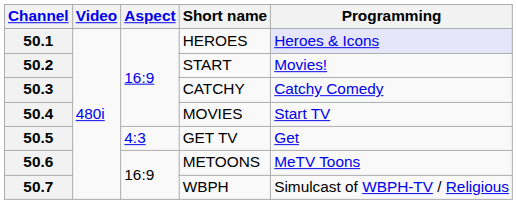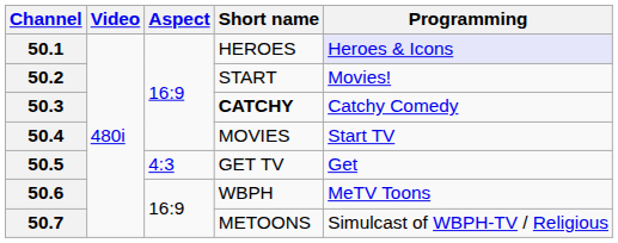 <table class="wikitable">
 <tr>
 <th scope = "col"><a href='#'>Channel</a></th>
 <th scope = "col"><a href='#'>Video</a></th>
 <th scope = "col"><a href='#'>Aspect</a></th>
 <th scope = "col">Short name</th>
 <th scope = "col">Programming</th>
 </tr>
 <tr>
 <th scope = "row">50.1</th>
 <td rowspan="7"><a href='#'>480i</a></td>
 <td rowspan="4"><a href='#'>16:9</a></td>
 <td>HEROES</td>
 <td style="background: lavender;"><a href='#'>Heroes & Icons</a></td>
 </tr>
 <tr>
 <th scope = "row">50.2</th>
 <td>START</td>
 <td><a href='#'>Movies!</a></td>
 </tr>
 <tr>
 <th scope = "row">50.3</th>
-<td>CATCHY</td>
+<td><strong>CATCHY</strong></td>
 <td><a href='#'>Catchy Comedy</a></td>
 </tr>
 <tr>
 <th scope = "row">50.4</th>
 <td>MOVIES</td>
 <td><a href='#'>Start TV</a></td>
 </tr>
 <tr>
 <th scope = "row">50.5</th>
 <td><a href='#'>4:3</a></td>
 <td>GET TV</td>
 <td><a href='#'>Get</a></td>
 </tr>
 <tr>
 <th scope = "row">50.6</th>
 <td rowspan=2>16:9</td>
-<td>METOONS</td>
+<td>WBPH</td>
 <td><a href='#'>MeTV Toons</a></td>
 </tr>
 <tr>
 <th scope = "row">50.7</th>
-<td>WBPH</td>
+<td>METOONS</td>
 <td>Simulcast of <a href='#'>WBPH-TV</a> / <a href='#'>Religious</a></td>
 </tr>
 </table>
